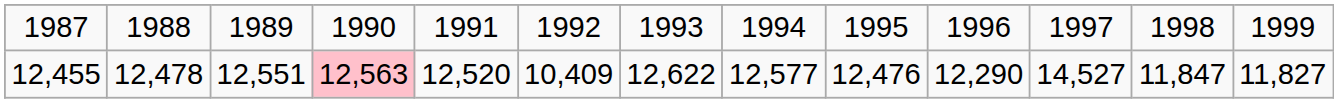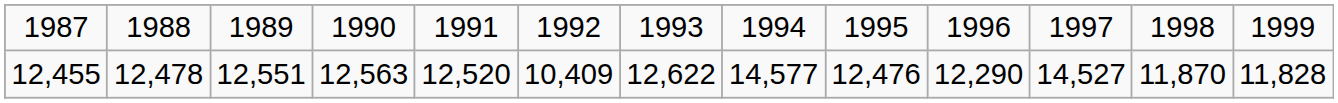 <table class="wikitable" style="text-align:center">
 <tr>
 <td>1987</td>
 <td>1988</td>
 <td>1989</td>
 <td>1990</td>
 <td>1991</td>
 <td>1992</td>
 <td>1993</td>
 <td>1994</td>
 <td>1995</td>
 <td>1996</td>
 <td>1997</td>
 <td>1998</td>
 <td>1999</td>
 </tr>
 <tr>
 <td>12,455</td>
 <td>12,478</td>
 <td>12,551</td>
-<td style="background: pink;">12,563</td>
+<td>12,563</td>
 <td>12,520</td>
 <td>10,409</td>
 <td>12,622</td>
-<td>12,577</td>
+<td>14,577</td>
 <td>12,476</td>
 <td>12,290</td>
 <td>14,527</td>
-<td>11,847</td>
-<td>11,827</td>
+<td>11,870</td>
+<td>11,828</td>
 </tr>
 </table>
